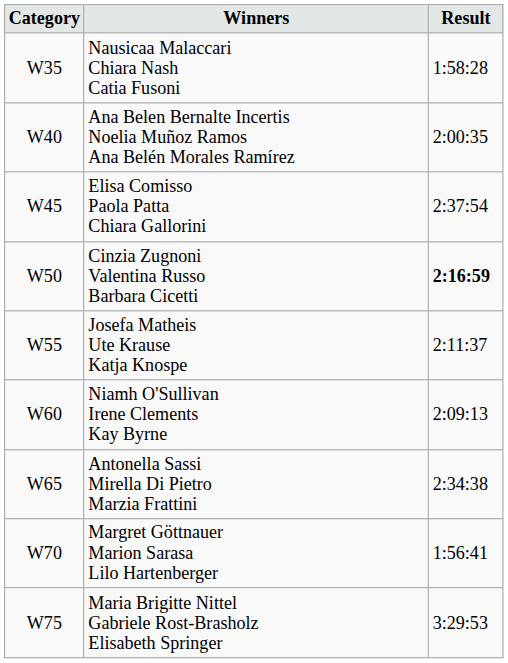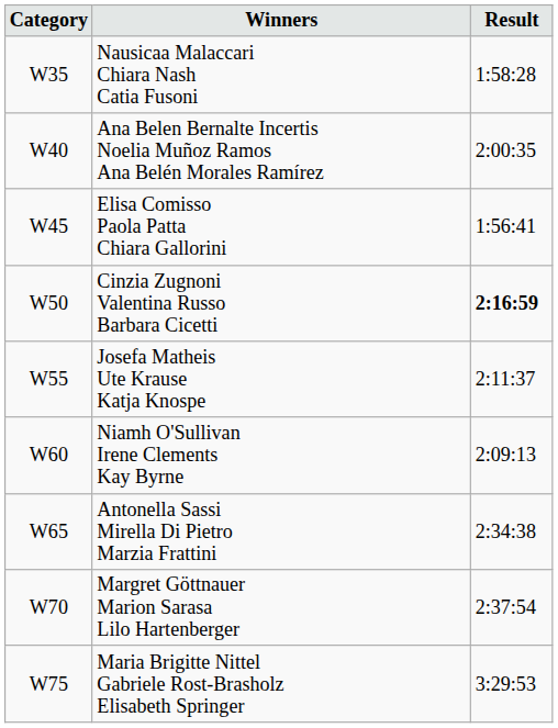 <table class="wikitable" width=35%>
 <tr>
 <td width=15% align="center" bgcolor=#E3E7E6><strong>Category</strong></td>
 <td align="center" bgcolor=#E3E7E6> <strong>Winners</strong></td>
 <td width=15% align="center" bgcolor=#E3E7E6><strong>Result</strong></td>
 </tr>
 <tr>
 <td align="center">W35</td>
 <td> Nausicaa Malaccari<br> Chiara Nash<br> Catia Fusoni</td>
 <td>1:58:28</td>
 </tr>
 <tr>
 <td align="center">W40</td>
 <td> Ana Belen Bernalte Incertis<br> Noelia Muñoz Ramos<br> Ana Belén Morales Ramírez</td>
 <td>2:00:35</td>
 </tr>
 <tr>
 <td align="center">W45</td>
 <td> Elisa Comisso<br> Paola Patta<br> Chiara Gallorini</td>
-<td>2:37:54</td>
+<td>1:56:41</td>
 </tr>
 <tr>
 <td align="center">W50</td>
 <td> Cinzia Zugnoni<br> Valentina Russo<br> Barbara Cicetti</td>
 <td><strong>2:16:59</strong></td>
 </tr>
 <tr>
 <td align="center">W55</td>
 <td> Josefa Matheis<br> Ute Krause<br> Katja Knospe</td>
 <td>2:11:37</td>
 </tr>
 <tr>
 <td align="center">W60</td>
 <td> Niamh O'Sullivan<br> Irene Clements<br> Kay Byrne</td>
 <td>2:09:13</td>
 </tr>
 <tr>
 <td align="center">W65</td>
 <td> Antonella Sassi<br> Mirella Di Pietro<br> Marzia Frattini</td>
 <td>2:34:38</td>
 </tr>
 <tr>
 <td align="center">W70</td>
 <td> Margret Göttnauer<br> Marion Sarasa<br> Lilo Hartenberger</td>
-<td>1:56:41</td>
+<td>2:37:54</td>
 </tr>
 <tr>
 <td align="center">W75</td>
 <td> Maria Brigitte Nittel<br> Gabriele Rost-Brasholz<br> Elisabeth Springer</td>
 <td>3:29:53</td>
 </tr>
 </table>
